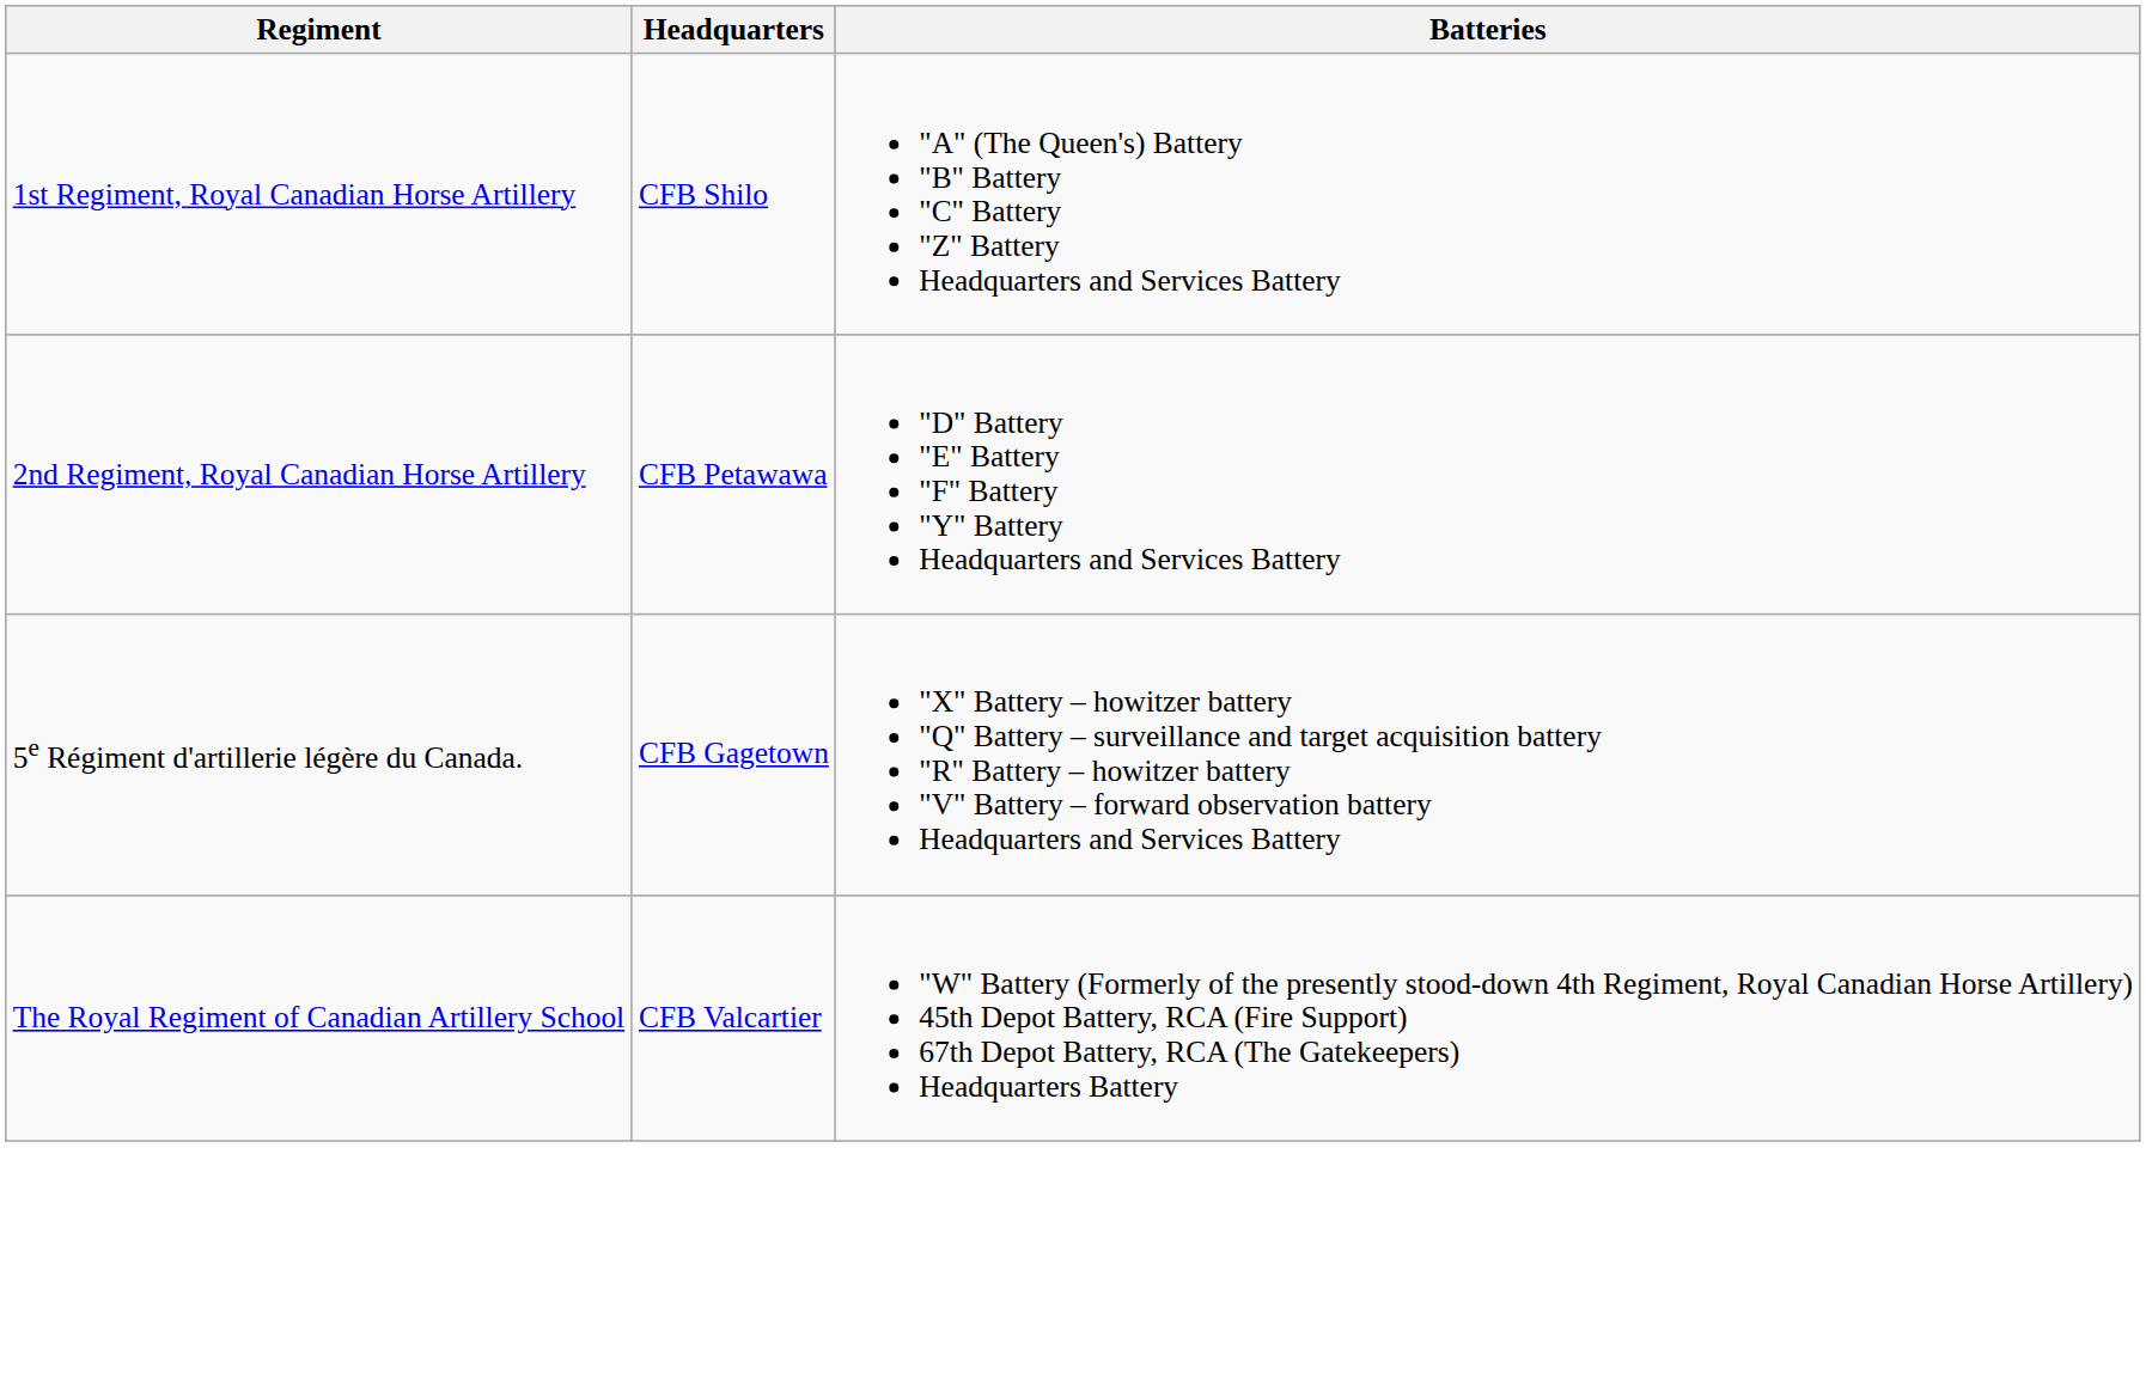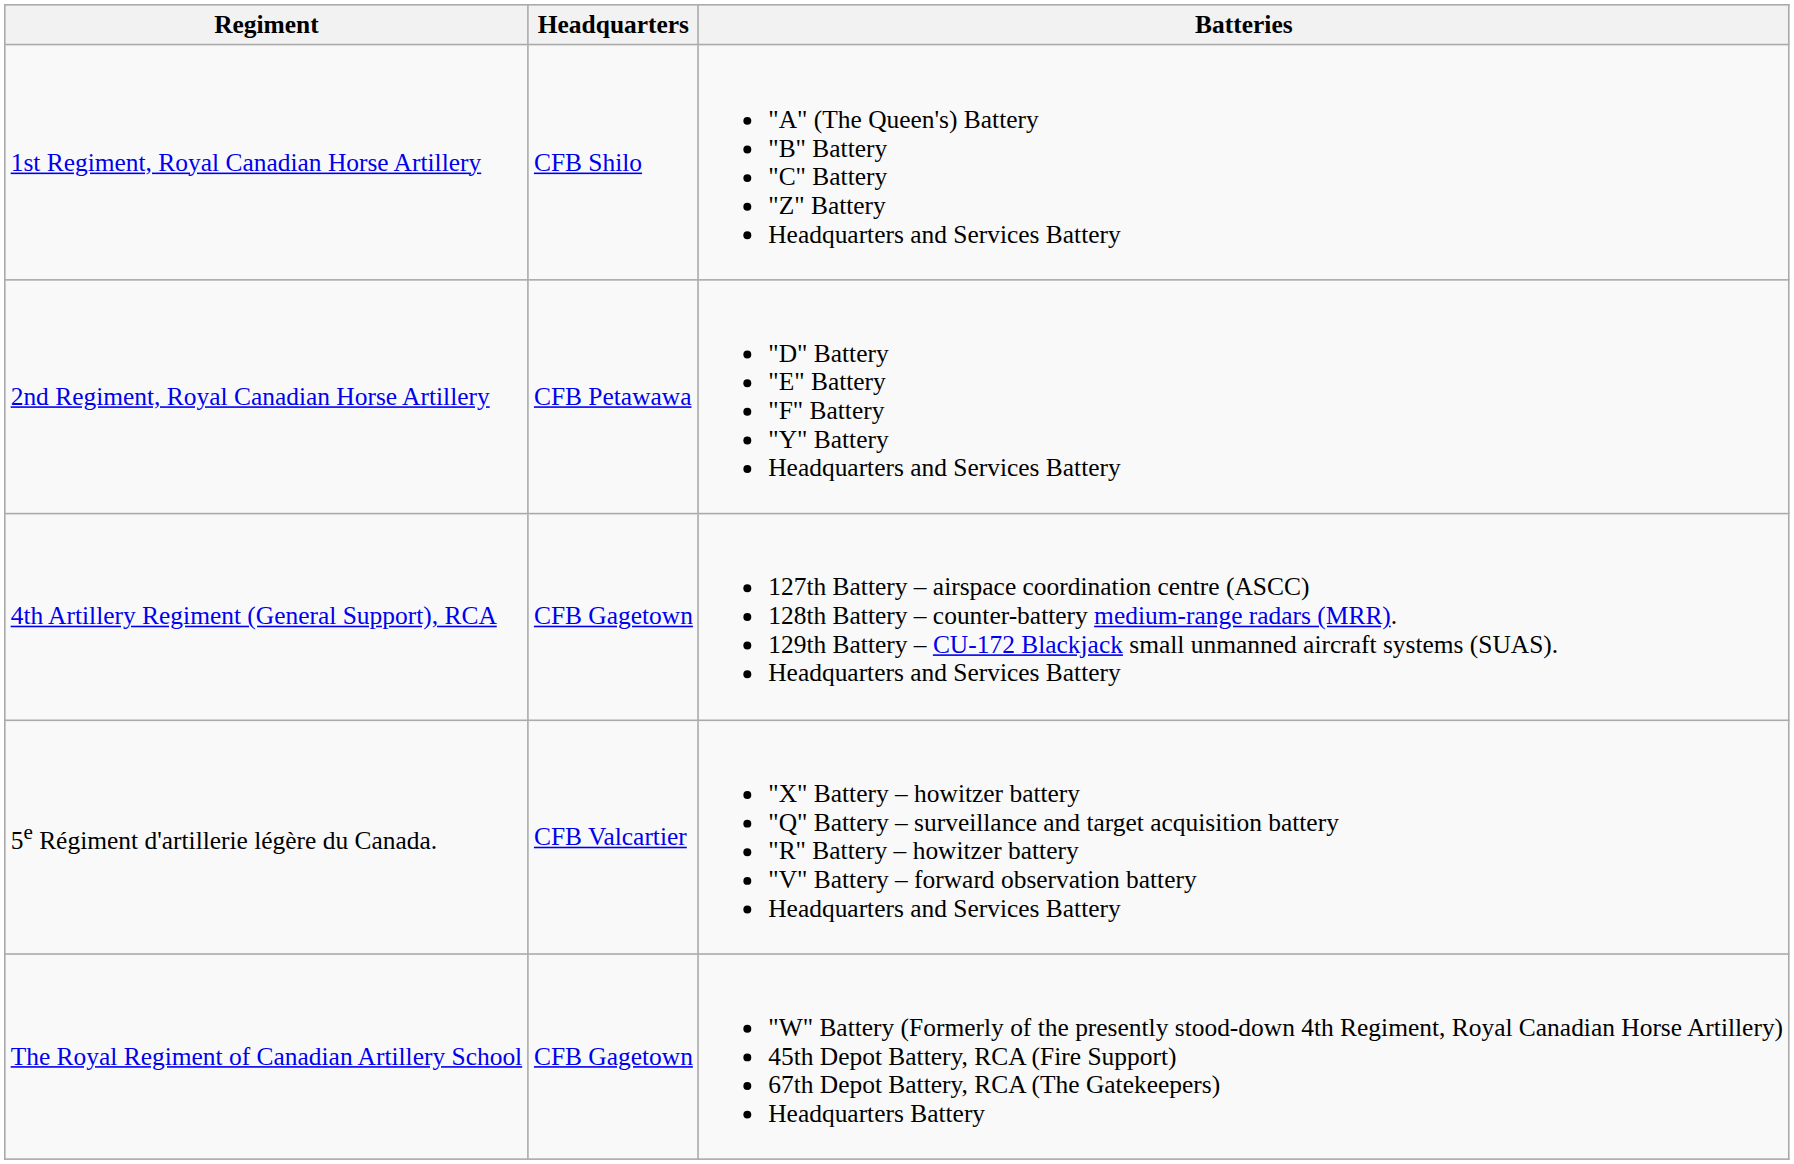 <table class="wikitable">
 <tr>
 <th>Regiment</th>
 <th>Headquarters</th>
 <th>Batteries</th>
 </tr>
 <tr>
 <td><a href='#'>1st Regiment, Royal Canadian Horse Artillery</a></td>
 <td><a href='#'>CFB Shilo</a></td>
 <td><br><ul><li>"A" (The Queen's) Battery</li><li>"B" Battery</li><li>"C" Battery</li><li>"Z" Battery</li><li>Headquarters and Services Battery</li></ul></td>
 </tr>
 <tr>
 <td><a href='#'>2nd Regiment, Royal Canadian Horse Artillery</a></td>
 <td><a href='#'>CFB Petawawa</a></td>
 <td><br><ul><li>"D" Battery</li><li>"E" Battery</li><li>"F" Battery</li><li>"Y" Battery</li><li>Headquarters and Services Battery</li></ul></td>
 </tr>
 <tr>
+<td><a href='#'>4th Artillery Regiment (General Support), RCA</a></td>
+<td><a href='#'>CFB Gagetown</a></td>
+<td><br><ul><li>127th Battery – airspace coordination centre (ASCC)</li><li>128th Battery – counter-battery <a href='#'>medium-range radars (MRR)</a>.</li><li>129th Battery – <a href='#'>CU-172 Blackjack</a> small unmanned aircraft systems (SUAS).</li><li>Headquarters and Services Battery</li></ul></td>
+</tr>
+<tr>
 <td>5<sup>e</sup> Régiment d'artillerie légère du Canada.</td>
-<td><a href='#'>CFB Gagetown</a></td>
+<td><a href='#'>CFB Valcartier</a></td>
 <td><br><ul><li>"X" Battery – howitzer battery</li><li>"Q" Battery – surveillance and target acquisition battery</li><li>"R" Battery – howitzer battery</li><li>"V" Battery – forward observation battery</li><li>Headquarters and Services Battery</li></ul></td>
 </tr>
 <tr>
 <td><a href='#'>The Royal Regiment of Canadian Artillery School</a></td>
-<td><a href='#'>CFB Valcartier</a></td>
+<td><a href='#'>CFB Gagetown</a></td>
 <td><br><ul><li>"W" Battery (Formerly of the presently stood-down 4th Regiment, Royal Canadian Horse Artillery)</li><li>45th Depot Battery, RCA (Fire Support)</li><li>67th Depot Battery, RCA (The Gatekeepers)</li><li>Headquarters Battery</li></ul></td>
 </tr>
 </table>
